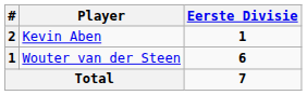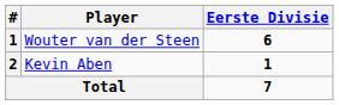 <table class="wikitable" style="text-align:center;">
 <tr>
 <th>#</th>
 <th>Player</th>
 <th><a href='#'>Eerste Divisie</a></th>
 </tr>
 <tr>
+<th>1</th>
+<td align="left"> <a href='#'>Wouter van der Steen</a></td>
+<td><strong>6</strong></td>
+</tr>
+<tr>
 <th>2</th>
 <td align="left"> <a href='#'>Kevin Aben</a></td>
 <td><strong>1</strong></td>
-</tr>
-<tr>
-<th>1</th>
-<td align="left"> <a href='#'>Wouter van der Steen</a></td>
-<td><strong>6</strong></td>
 </tr>
 <tr>
 <th colspan="2">Total</th>
 <td><strong>7</strong></td>
 </tr>
 </table>
